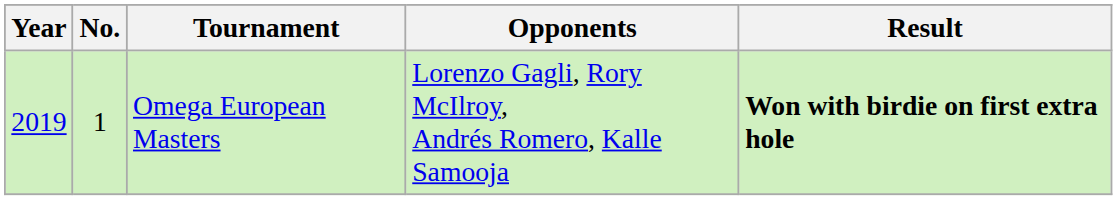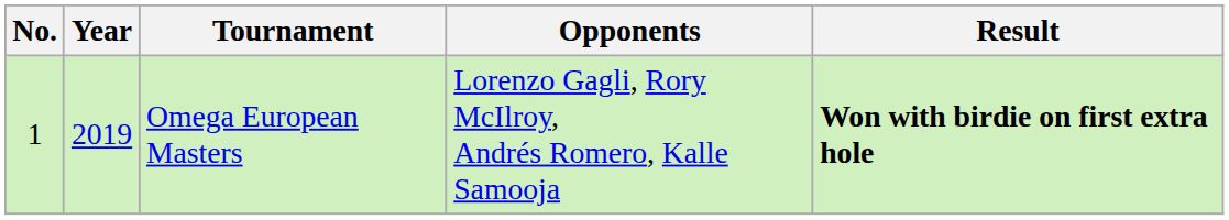 <table class="wikitable" style="font-size:95%;">
 <tr>
+<th>No.</th>
 <th>Year</th>
-<th>No.</th>
 <th>Tournament</th>
 <th>Opponents</th>
 <th>Result</th>
 </tr>
 <tr style="background:#D0F0C0;">
+<td align=center>1</td>
 <td><a href='#'>2019</a></td>
-<td align=center>1</td>
 <td><a href='#'>Omega European Masters</a></td>
 <td> <a href='#'>Lorenzo Gagli</a>,  <a href='#'>Rory McIlroy</a>,<br> <a href='#'>Andrés Romero</a>,  <a href='#'>Kalle Samooja</a></td>
 <td><strong>Won with birdie on first extra hole</strong></td>
 </tr>
 </table>
